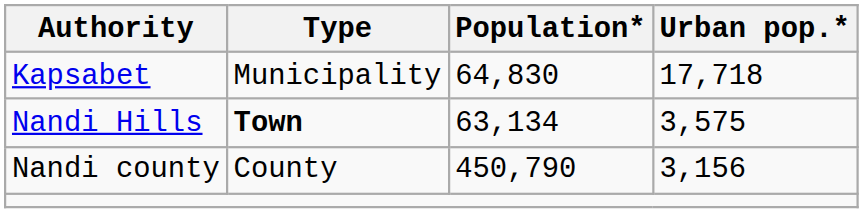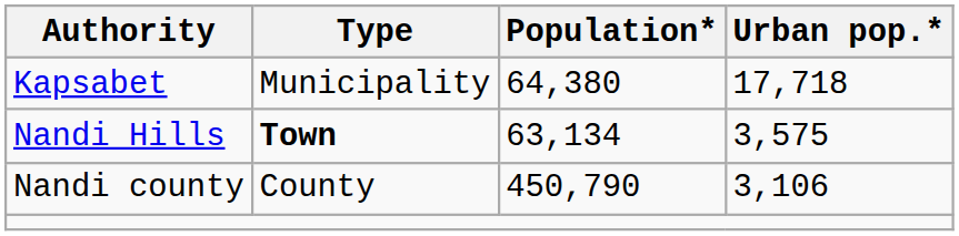 <table class="wikitable">
 <tr>
 <th>Authority</th>
 <th>Type</th>
 <th>Population*</th>
 <th>Urban pop.*</th>
 </tr>
 <tr>
 <td><a href='#'>Kapsabet</a></td>
 <td>Municipality</td>
-<td>64,830</td>
+<td>64,380</td>
 <td>17,718</td>
 </tr>
 <tr>
 <td><a href='#'>Nandi Hills</a></td>
 <td><strong>Town</strong></td>
 <td>63,134</td>
 <td>3,575</td>
 </tr>
 <tr>
 <td>Nandi county</td>
 <td>County</td>
 <td>450,790</td>
-<td>3,156</td>
+<td>3,106</td>
 </tr>
 <tr>
 <td colspan="4"></td>
 </tr>
 </table>
